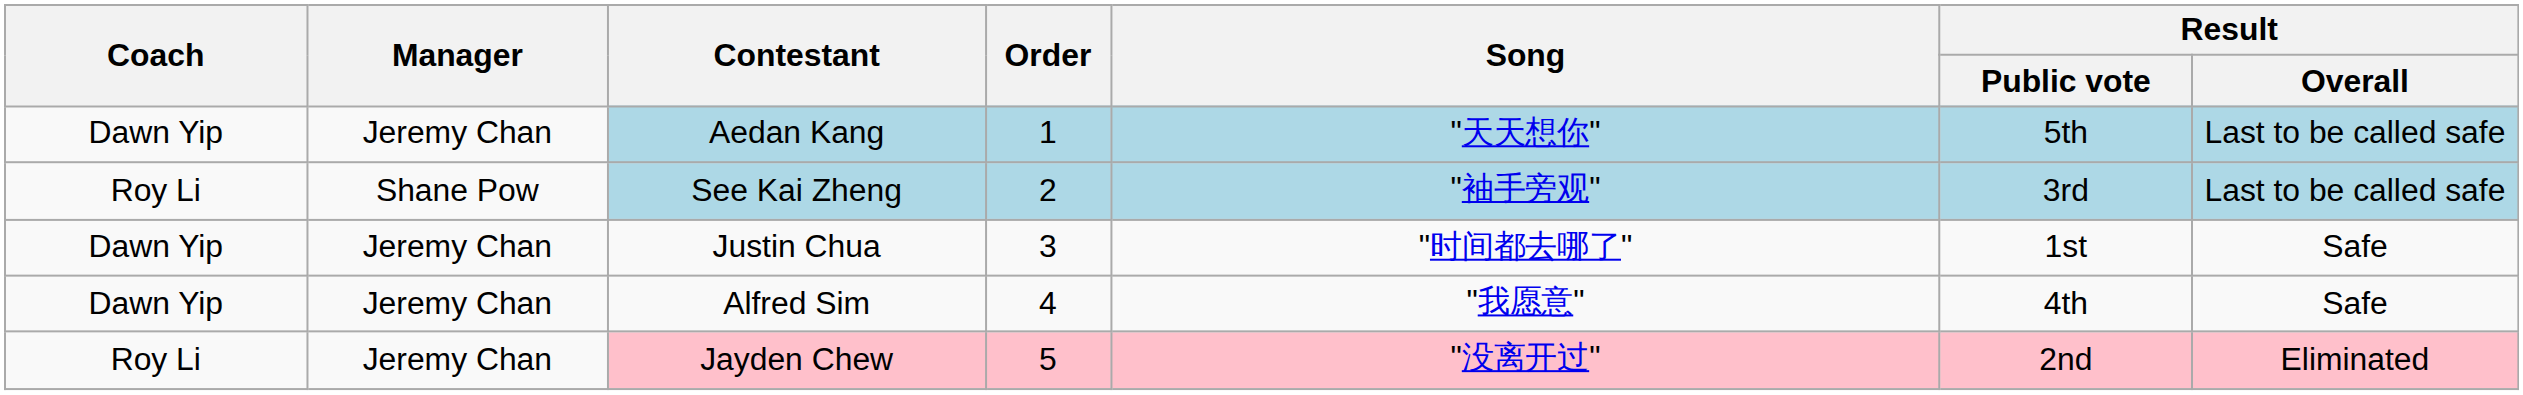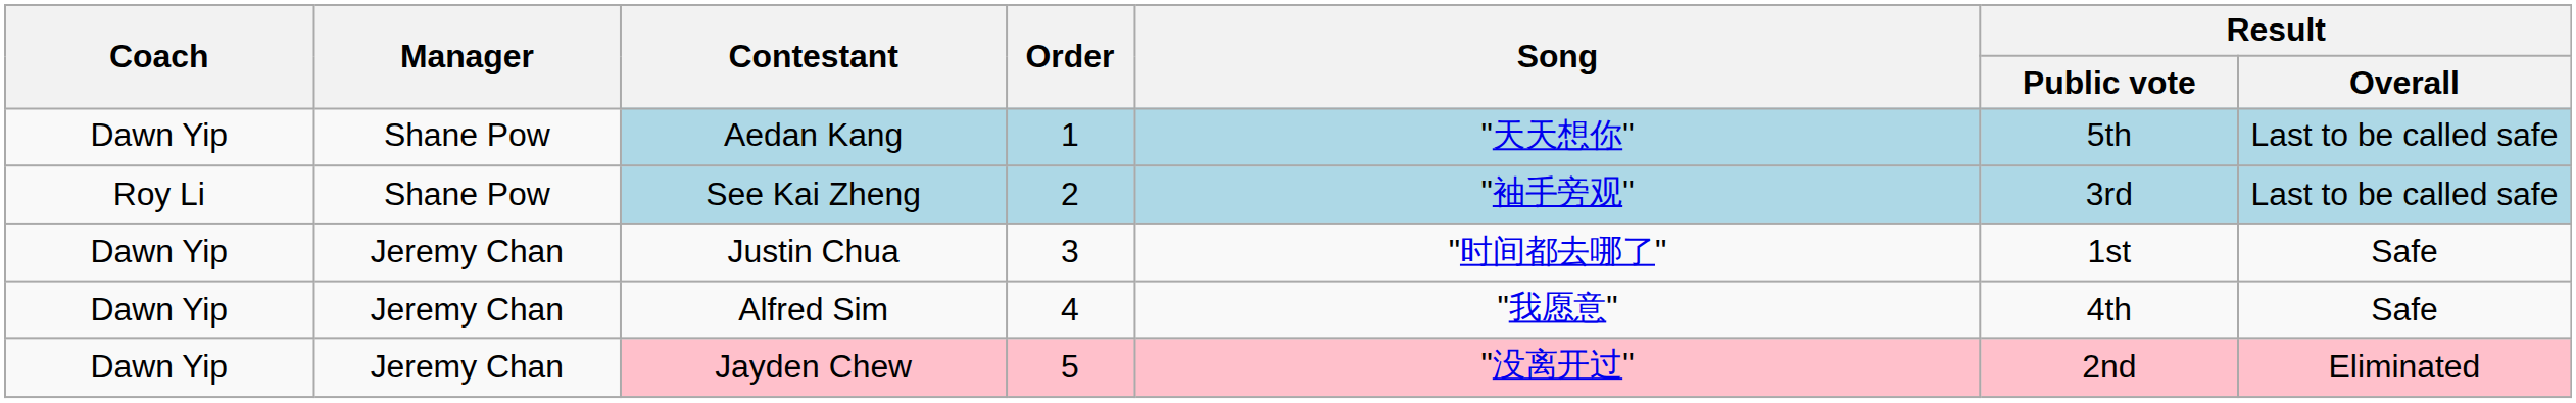 <table class="wikitable" style="text-align: center; width:100%;">
 <tr>
 <th rowspan=2 style="width:12%;">Coach</th>
 <th rowspan=2 style="width:12%;">Manager</th>
 <th rowspan=2 style="width:15%;">Contestant</th>
 <th rowspan=2 style="width:5%;">Order</th>
 <th rowspan=2 style="width:33%;">Song</th>
 <th colspan=2>Result</th>
 </tr>
 <tr>
 <th style="width:10%;">Public vote</th>
 <th style="width:13%;">Overall</th>
 </tr>
 <tr>
 <td>Dawn Yip</td>
-<td>Jeremy Chan</td>
+<td>Shane Pow</td>
 <td style="background:lightblue;">Aedan Kang</td>
 <td style="background:lightblue;">1</td>
 <td style="background:lightblue;">"<a href='#'>天天想你</a>"</td>
 <td style="background:lightblue;">5th</td>
 <td style="background:lightblue;">Last to be called safe</td>
 </tr>
 <tr>
 <td>Roy Li</td>
 <td>Shane Pow</td>
 <td style="background:lightblue;">See Kai Zheng</td>
 <td style="background:lightblue;">2</td>
 <td style="background:lightblue;">"<a href='#'>袖手旁观</a>"</td>
 <td style="background:lightblue;">3rd</td>
 <td style="background:lightblue;">Last to be called safe</td>
 </tr>
 <tr>
 <td>Dawn Yip</td>
 <td>Jeremy Chan</td>
 <td>Justin Chua</td>
 <td>3</td>
 <td>"<a href='#'>时间都去哪了</a>"</td>
 <td>1st</td>
 <td>Safe</td>
 </tr>
 <tr>
 <td>Dawn Yip</td>
 <td>Jeremy Chan</td>
 <td>Alfred Sim</td>
 <td>4</td>
 <td>"<a href='#'>我愿意</a>"</td>
 <td>4th</td>
 <td>Safe</td>
 </tr>
 <tr>
-<td>Roy Li</td>
+<td>Dawn Yip</td>
 <td>Jeremy Chan</td>
 <td style="background:pink;">Jayden Chew</td>
 <td style="background:pink;">5</td>
 <td style="background:pink;">"<a href='#'>没离开过</a>"</td>
 <td style="background:pink;">2nd</td>
 <td style="background:pink;">Eliminated</td>
 </tr>
 </table>
